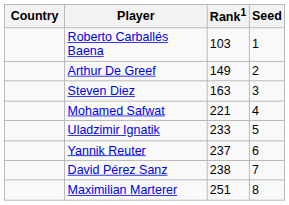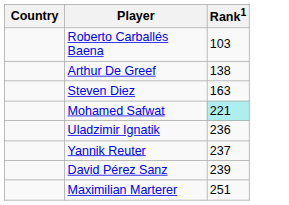 <table class="sortable wikitable">
 <tr>
 <th width="70">Country</th>
 <th width="175">Player</th>
 <th>Rank<sup>1</sup></th>
-<th>Seed</th>
 </tr>
 <tr>
 <td></td>
 <td><a href='#'>Roberto Carballés Baena</a></td>
 <td>103</td>
-<td>1</td>
 </tr>
 <tr>
 <td></td>
 <td><a href='#'>Arthur De Greef</a></td>
-<td>149</td>
-<td>2</td>
+<td>138</td>
 </tr>
 <tr>
 <td></td>
 <td><a href='#'>Steven Diez</a></td>
 <td>163</td>
-<td>3</td>
 </tr>
 <tr>
 <td></td>
 <td><a href='#'>Mohamed Safwat</a></td>
-<td>221</td>
-<td>4</td>
+<td style="background: paleturquoise;">221</td>
 </tr>
 <tr>
 <td></td>
 <td><a href='#'>Uladzimir Ignatik</a></td>
-<td>233</td>
-<td>5</td>
+<td>236</td>
 </tr>
 <tr>
 <td></td>
 <td><a href='#'>Yannik Reuter</a></td>
 <td>237</td>
-<td>6</td>
 </tr>
 <tr>
 <td></td>
 <td><a href='#'>David Pérez Sanz</a></td>
-<td>238</td>
-<td>7</td>
+<td>239</td>
 </tr>
 <tr>
 <td></td>
 <td><a href='#'>Maximilian Marterer</a></td>
 <td>251</td>
-<td>8</td>
 </tr>
 </table>
